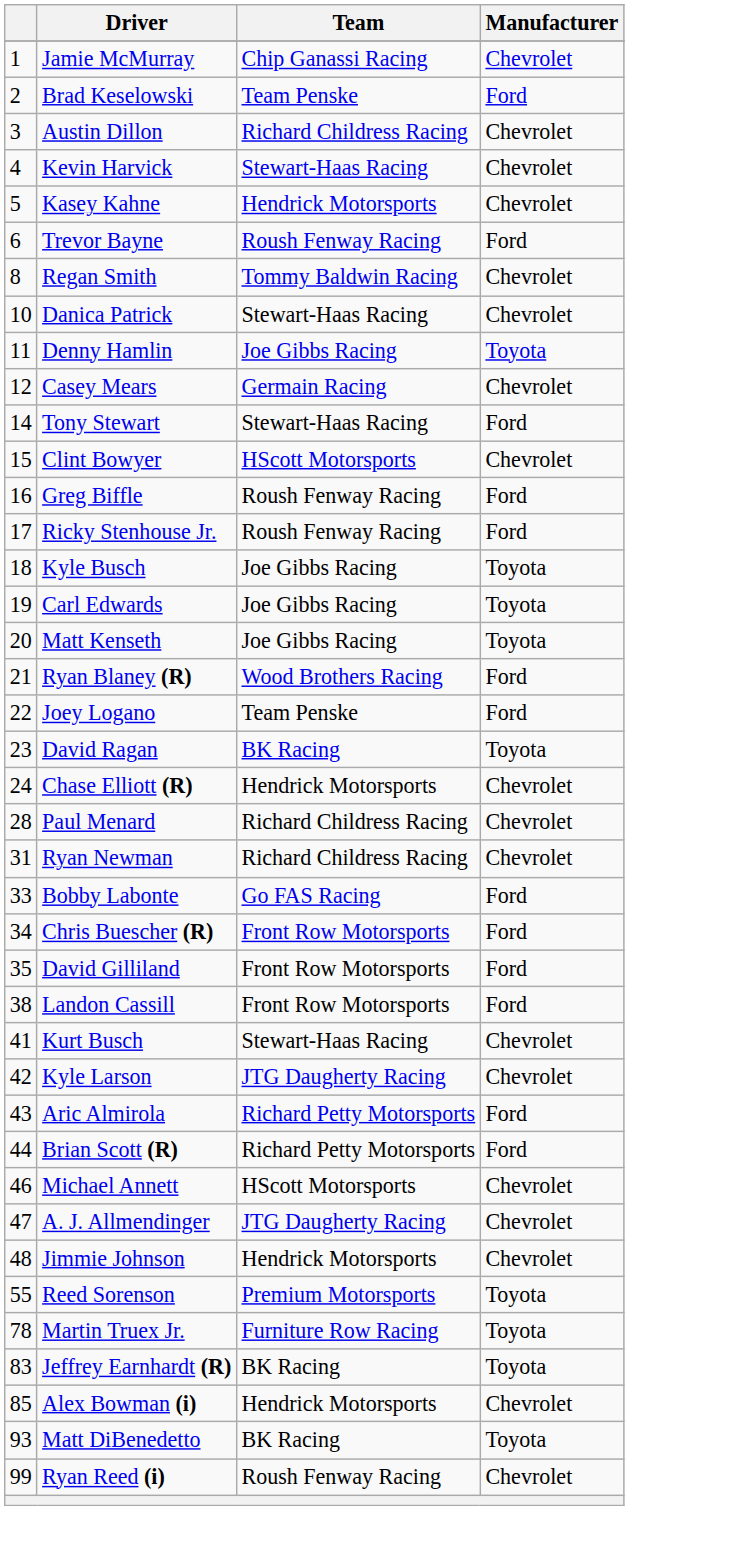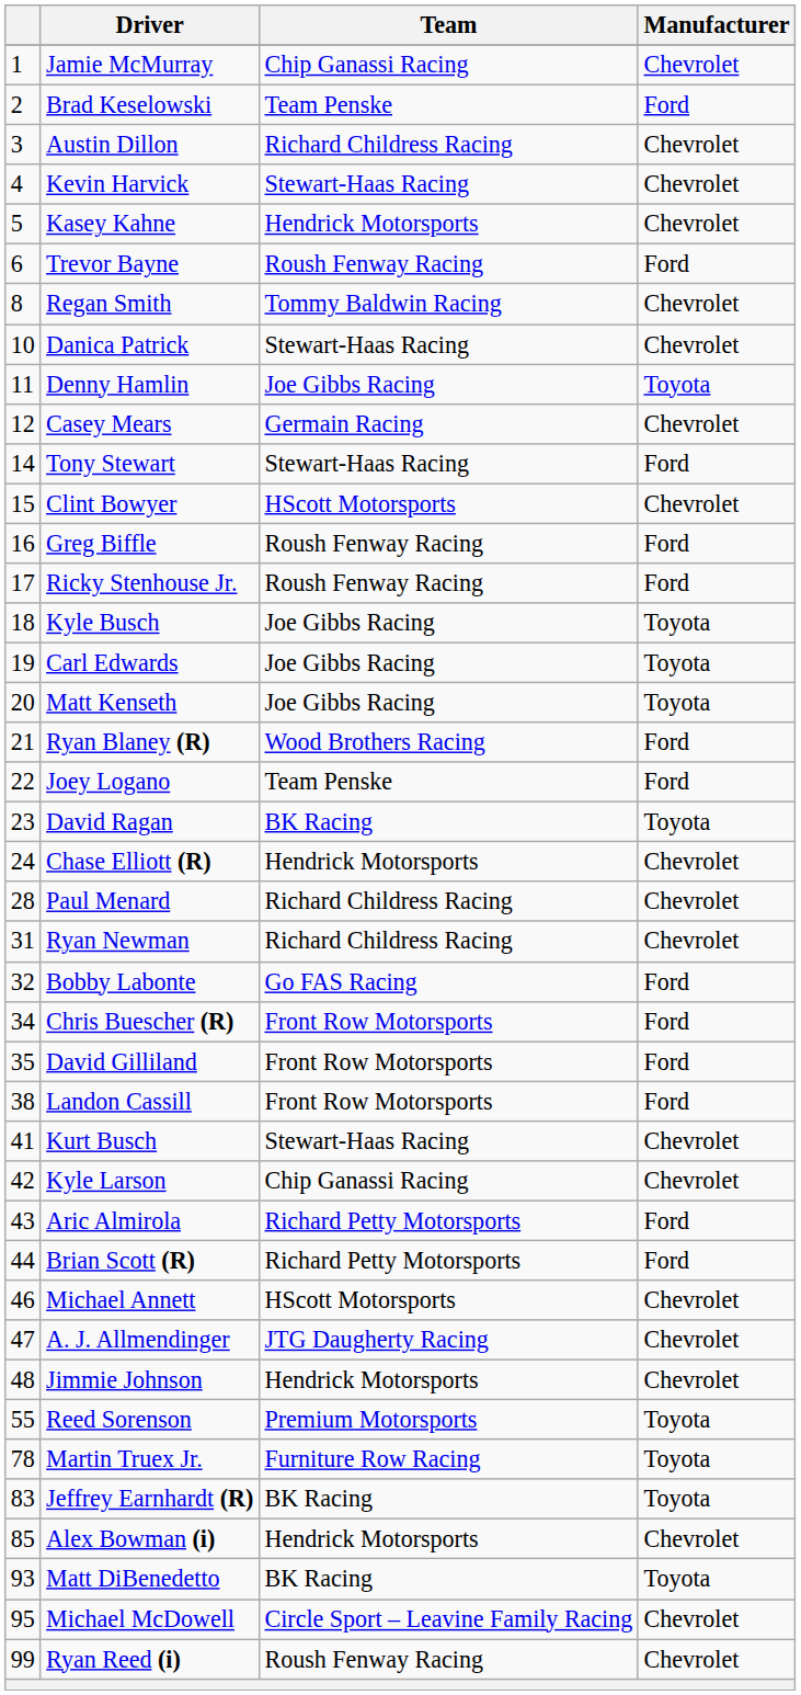 <table class="wikitable" style="font-size:95%">
 <tr>
 <th></th>
 <th>Driver</th>
 <th>Team</th>
 <th>Manufacturer</th>
 </tr>
 <tr>
 </tr>
 <tr>
 <td>1</td>
 <td><a href='#'>Jamie McMurray</a></td>
 <td><a href='#'>Chip Ganassi Racing</a></td>
 <td><a href='#'>Chevrolet</a></td>
 </tr>
 <tr>
 <td>2</td>
 <td><a href='#'>Brad Keselowski</a></td>
 <td><a href='#'>Team Penske</a></td>
 <td><a href='#'>Ford</a></td>
 </tr>
 <tr>
 <td>3</td>
 <td><a href='#'>Austin Dillon</a></td>
 <td><a href='#'>Richard Childress Racing</a></td>
 <td>Chevrolet</td>
 </tr>
 <tr>
 <td>4</td>
 <td><a href='#'>Kevin Harvick</a></td>
 <td><a href='#'>Stewart-Haas Racing</a></td>
 <td>Chevrolet</td>
 </tr>
 <tr>
 <td>5</td>
 <td><a href='#'>Kasey Kahne</a></td>
 <td><a href='#'>Hendrick Motorsports</a></td>
 <td>Chevrolet</td>
 </tr>
 <tr>
 <td>6</td>
 <td><a href='#'>Trevor Bayne</a></td>
 <td><a href='#'>Roush Fenway Racing</a></td>
 <td>Ford</td>
 </tr>
 <tr>
 <td>8</td>
 <td><a href='#'>Regan Smith</a></td>
 <td><a href='#'>Tommy Baldwin Racing</a></td>
 <td>Chevrolet</td>
 </tr>
 <tr>
 <td>10</td>
 <td><a href='#'>Danica Patrick</a></td>
 <td>Stewart-Haas Racing</td>
 <td>Chevrolet</td>
 </tr>
 <tr>
 <td>11</td>
 <td><a href='#'>Denny Hamlin</a></td>
 <td><a href='#'>Joe Gibbs Racing</a></td>
 <td><a href='#'>Toyota</a></td>
 </tr>
 <tr>
 <td>12</td>
 <td><a href='#'>Casey Mears</a></td>
 <td><a href='#'>Germain Racing</a></td>
 <td>Chevrolet</td>
 </tr>
 <tr>
 <td>14</td>
 <td><a href='#'>Tony Stewart</a></td>
 <td>Stewart-Haas Racing</td>
 <td>Ford</td>
 </tr>
 <tr>
 <td>15</td>
 <td><a href='#'>Clint Bowyer</a></td>
 <td><a href='#'>HScott Motorsports</a></td>
 <td>Chevrolet</td>
 </tr>
 <tr>
 <td>16</td>
 <td><a href='#'>Greg Biffle</a></td>
 <td>Roush Fenway Racing</td>
 <td>Ford</td>
 </tr>
 <tr>
 <td>17</td>
 <td><a href='#'>Ricky Stenhouse Jr.</a></td>
 <td>Roush Fenway Racing</td>
 <td>Ford</td>
 </tr>
 <tr>
 <td>18</td>
 <td><a href='#'>Kyle Busch</a></td>
 <td>Joe Gibbs Racing</td>
 <td>Toyota</td>
 </tr>
 <tr>
 <td>19</td>
 <td><a href='#'>Carl Edwards</a></td>
 <td>Joe Gibbs Racing</td>
 <td>Toyota</td>
 </tr>
 <tr>
 <td>20</td>
 <td><a href='#'>Matt Kenseth</a></td>
 <td>Joe Gibbs Racing</td>
 <td>Toyota</td>
 </tr>
 <tr>
 <td>21</td>
 <td><a href='#'>Ryan Blaney</a> <strong>(R)</strong></td>
 <td><a href='#'>Wood Brothers Racing</a></td>
 <td>Ford</td>
 </tr>
 <tr>
 <td>22</td>
 <td><a href='#'>Joey Logano</a></td>
 <td>Team Penske</td>
 <td>Ford</td>
 </tr>
 <tr>
 <td>23</td>
 <td><a href='#'>David Ragan</a></td>
 <td><a href='#'>BK Racing</a></td>
 <td>Toyota</td>
 </tr>
 <tr>
 <td>24</td>
 <td><a href='#'>Chase Elliott</a> <strong>(R)</strong></td>
 <td>Hendrick Motorsports</td>
 <td>Chevrolet</td>
 </tr>
 <tr>
 <td>28</td>
 <td><a href='#'>Paul Menard</a></td>
 <td>Richard Childress Racing</td>
 <td>Chevrolet</td>
 </tr>
 <tr>
 <td>31</td>
 <td><a href='#'>Ryan Newman</a></td>
 <td>Richard Childress Racing</td>
 <td>Chevrolet</td>
 </tr>
 <tr>
-<td>33</td>
+<td>32</td>
 <td><a href='#'>Bobby Labonte</a></td>
 <td><a href='#'>Go FAS Racing</a></td>
 <td>Ford</td>
 </tr>
 <tr>
 <td>34</td>
 <td><a href='#'>Chris Buescher</a> <strong>(R)</strong></td>
 <td><a href='#'>Front Row Motorsports</a></td>
 <td>Ford</td>
 </tr>
 <tr>
 <td>35</td>
 <td><a href='#'>David Gilliland</a></td>
 <td>Front Row Motorsports</td>
 <td>Ford</td>
 </tr>
 <tr>
 <td>38</td>
 <td><a href='#'>Landon Cassill</a></td>
 <td>Front Row Motorsports</td>
 <td>Ford</td>
 </tr>
 <tr>
 <td>41</td>
 <td><a href='#'>Kurt Busch</a></td>
 <td>Stewart-Haas Racing</td>
 <td>Chevrolet</td>
 </tr>
 <tr>
 <td>42</td>
 <td><a href='#'>Kyle Larson</a></td>
-<td><a href='#'>JTG Daugherty Racing</a></td>
+<td>Chip Ganassi Racing</td>
 <td>Chevrolet</td>
 </tr>
 <tr>
 <td>43</td>
 <td><a href='#'>Aric Almirola</a></td>
 <td><a href='#'>Richard Petty Motorsports</a></td>
 <td>Ford</td>
 </tr>
 <tr>
 <td>44</td>
 <td><a href='#'>Brian Scott</a> <strong>(R)</strong></td>
 <td>Richard Petty Motorsports</td>
 <td>Ford</td>
 </tr>
 <tr>
 <td>46</td>
 <td><a href='#'>Michael Annett</a></td>
 <td>HScott Motorsports</td>
 <td>Chevrolet</td>
 </tr>
 <tr>
 <td>47</td>
 <td><a href='#'>A. J. Allmendinger</a></td>
 <td><a href='#'>JTG Daugherty Racing</a></td>
 <td>Chevrolet</td>
 </tr>
 <tr>
 <td>48</td>
 <td><a href='#'>Jimmie Johnson</a></td>
 <td>Hendrick Motorsports</td>
 <td>Chevrolet</td>
 </tr>
 <tr>
 <td>55</td>
 <td><a href='#'>Reed Sorenson</a></td>
 <td><a href='#'>Premium Motorsports</a></td>
 <td>Toyota</td>
 </tr>
 <tr>
 <td>78</td>
 <td><a href='#'>Martin Truex Jr.</a></td>
 <td><a href='#'>Furniture Row Racing</a></td>
 <td>Toyota</td>
 </tr>
 <tr>
 <td>83</td>
 <td><a href='#'>Jeffrey Earnhardt</a> <strong>(R)</strong></td>
 <td>BK Racing</td>
 <td>Toyota</td>
 </tr>
 <tr>
 <td>85</td>
 <td><a href='#'>Alex Bowman</a> <strong>(i)</strong></td>
 <td>Hendrick Motorsports</td>
 <td>Chevrolet</td>
 </tr>
 <tr>
 <td>93</td>
 <td><a href='#'>Matt DiBenedetto</a></td>
 <td>BK Racing</td>
 <td>Toyota</td>
 </tr>
 <tr>
+<td>95</td>
+<td><a href='#'>Michael McDowell</a></td>
+<td><a href='#'>Circle Sport – Leavine Family Racing</a></td>
+<td>Chevrolet</td>
+</tr>
+<tr>
 <td>99</td>
 <td><a href='#'>Ryan Reed</a> <strong>(i)</strong></td>
 <td>Roush Fenway Racing</td>
 <td>Chevrolet</td>
 </tr>
 <tr>
 <th colspan="4"></th>
 </tr>
 </table>
